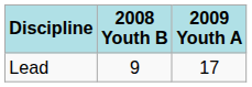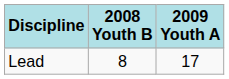 <table class="wikitable" style="text-align: center;">
 <tr>
 <th style="background: #b0e0e6;">Discipline</th>
 <th style="background: #b0e0e6;">2008<br>Youth B</th>
 <th style="background: #b0e0e6;">2009<br>Youth A</th>
 </tr>
 <tr>
 <td align="left">Lead</td>
-<td>9</td>
+<td>8</td>
 <td>17</td>
 </tr>
 </table>
